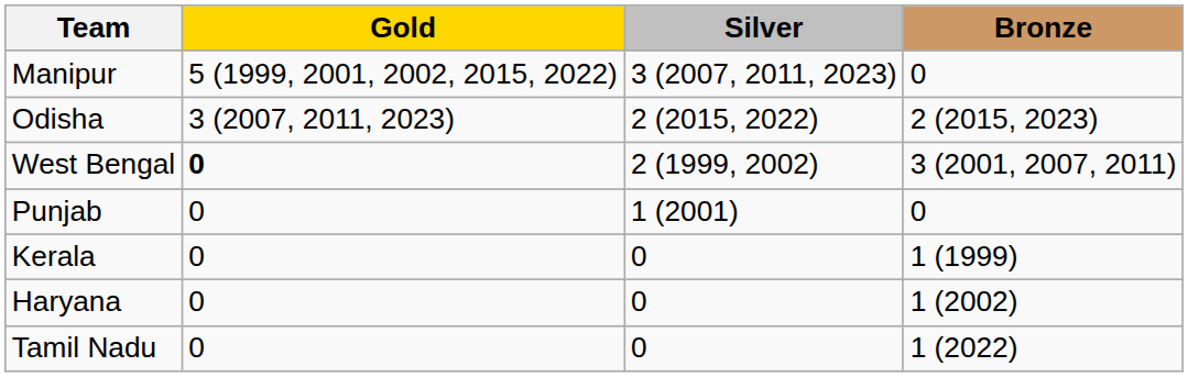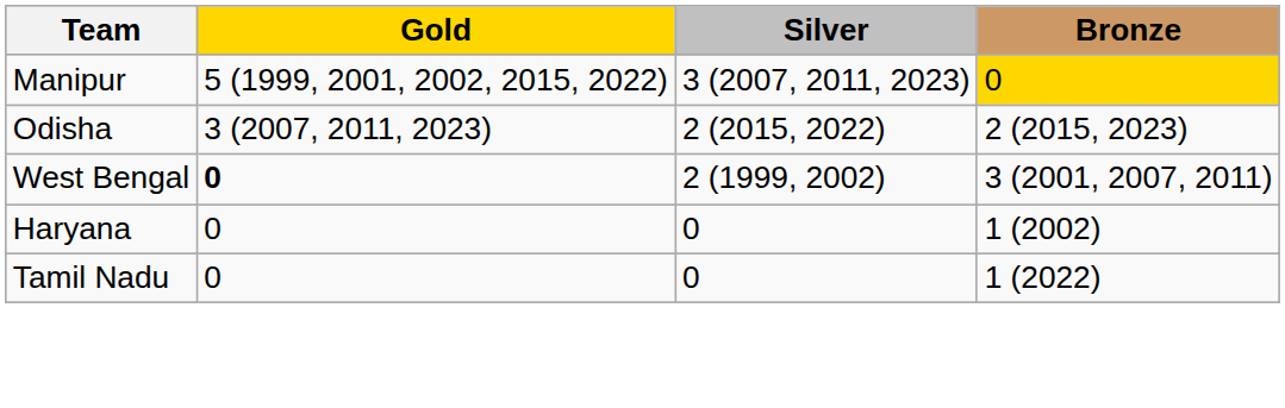 <table class="wikitable sortable">
 <tr>
 <th>Team</th>
 <th style=background:gold>Gold</th>
 <th style=background:silver>Silver</th>
 <th style=background:#cc9966>Bronze</th>
 </tr>
 <tr>
 <td>Manipur</td>
 <td>5 (1999, 2001, 2002, 2015, 2022)</td>
 <td>3 (2007, 2011, 2023)</td>
-<td>0</td>
+<td style="background: gold;">0</td>
 </tr>
 <tr>
 <td>Odisha</td>
 <td>3 (2007, 2011, 2023)</td>
 <td>2 (2015, 2022)</td>
 <td>2 (2015, 2023)</td>
 </tr>
 <tr>
 <td>West Bengal</td>
 <td><strong>0</strong></td>
 <td>2 (1999, 2002)</td>
 <td>3 (2001, 2007, 2011)</td>
 </tr>
 <tr>
-<td>Punjab</td>
-<td>0</td>
-<td>1 (2001)</td>
-<td>0</td>
-</tr>
-<tr>
-<td>Kerala</td>
-<td>0</td>
-<td>0</td>
-<td>1 (1999)</td>
-</tr>
-<tr>
 <td>Haryana</td>
 <td>0</td>
 <td>0</td>
 <td>1 (2002)</td>
 </tr>
 <tr>
 <td>Tamil Nadu</td>
 <td>0</td>
 <td>0</td>
 <td>1 (2022)</td>
 </tr>
 </table>
